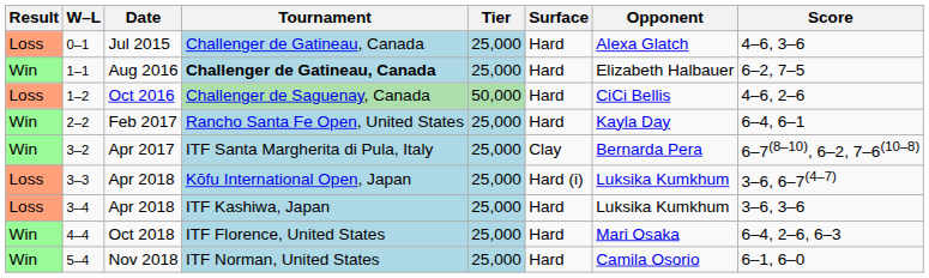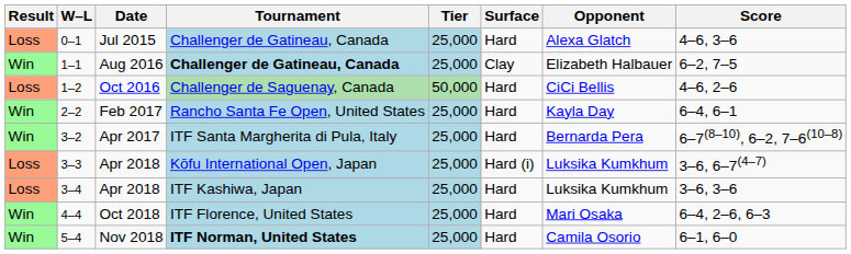 <table class="sortable wikitable">
 <tr>
 <th>Result</th>
 <th class="unsortable">W–L</th>
 <th>Date</th>
 <th>Tournament</th>
 <th>Tier</th>
 <th>Surface</th>
 <th>Opponent</th>
 <th class="unsortable">Score</th>
 </tr>
 <tr>
 <td style="background:#ffa07a;">Loss</td>
 <td><small>0–1</small></td>
 <td>Jul 2015</td>
 <td style="background:lightblue;"><a href='#'>Challenger de Gatineau</a>, Canada</td>
 <td style="background:lightblue;">25,000</td>
 <td>Hard</td>
 <td> <a href='#'>Alexa Glatch</a></td>
 <td>4–6, 3–6</td>
 </tr>
 <tr>
 <td style="background:#98fb98;">Win</td>
 <td><small>1–1</small></td>
 <td>Aug 2016</td>
 <td style="background:lightblue;"><strong>Challenger de Gatineau, Canada</strong></td>
 <td style="background:lightblue;">25,000</td>
-<td>Hard</td>
+<td>Clay</td>
 <td> Elizabeth Halbauer</td>
 <td>6–2, 7–5</td>
 </tr>
 <tr>
 <td style="background:#ffa07a;">Loss</td>
 <td><small>1–2</small></td>
 <td><a href='#'>Oct 2016</a></td>
 <td style="background:#addfad;"><a href='#'>Challenger de Saguenay</a>, Canada</td>
 <td style="background:#addfad;">50,000</td>
 <td>Hard</td>
 <td> <a href='#'>CiCi Bellis</a></td>
 <td>4–6, 2–6</td>
 </tr>
 <tr>
 <td style="background:#98fb98;">Win</td>
 <td><small>2–2</small></td>
 <td>Feb 2017</td>
 <td style="background:lightblue;"><a href='#'>Rancho Santa Fe Open</a>, United States</td>
 <td style="background:lightblue;">25,000</td>
 <td>Hard</td>
 <td> <a href='#'>Kayla Day</a></td>
 <td>6–4, 6–1</td>
 </tr>
 <tr>
 <td style="background:#98fb98;">Win</td>
 <td><small>3–2</small></td>
 <td>Apr 2017</td>
 <td style="background:lightblue;">ITF Santa Margherita di Pula, Italy</td>
 <td style="background:lightblue;">25,000</td>
-<td>Clay</td>
+<td>Hard</td>
 <td> <a href='#'>Bernarda Pera</a></td>
 <td>6–7<sup>(8–10)</sup>, 6–2, 7–6<sup>(10–8)</sup></td>
 </tr>
 <tr>
 <td style="background:#ffa07a;">Loss</td>
 <td><small>3–3</small></td>
 <td>Apr 2018</td>
 <td style="background:lightblue;"><a href='#'>Kōfu International Open</a>, Japan</td>
 <td style="background:lightblue;">25,000</td>
 <td>Hard (i)</td>
 <td> <a href='#'>Luksika Kumkhum</a></td>
 <td>3–6, 6–7<sup>(4–7)</sup></td>
 </tr>
 <tr>
 <td style="background:#ffa07a;">Loss</td>
 <td><small>3–4</small></td>
 <td>Apr 2018</td>
 <td style="background:lightblue;">ITF Kashiwa, Japan</td>
 <td style="background:lightblue;">25,000</td>
 <td>Hard</td>
 <td> Luksika Kumkhum</td>
 <td>3–6, 3–6</td>
 </tr>
 <tr>
 <td style="background:#98fb98;">Win</td>
 <td><small>4–4</small></td>
 <td>Oct 2018</td>
 <td style="background:lightblue;">ITF Florence, United States</td>
 <td style="background:lightblue;">25,000</td>
 <td>Hard</td>
 <td> <a href='#'>Mari Osaka</a></td>
 <td>6–4, 2–6, 6–3</td>
 </tr>
 <tr>
 <td style="background:#98fb98;">Win</td>
 <td><small>5–4</small></td>
 <td>Nov 2018</td>
-<td style="background:lightblue;">ITF Norman, United States</td>
+<td style="background:lightblue;"><strong>ITF Norman, United States</strong></td>
 <td style="background:lightblue;">25,000</td>
 <td>Hard</td>
 <td> <a href='#'>Camila Osorio</a></td>
 <td>6–1, 6–0</td>
 </tr>
 </table>
